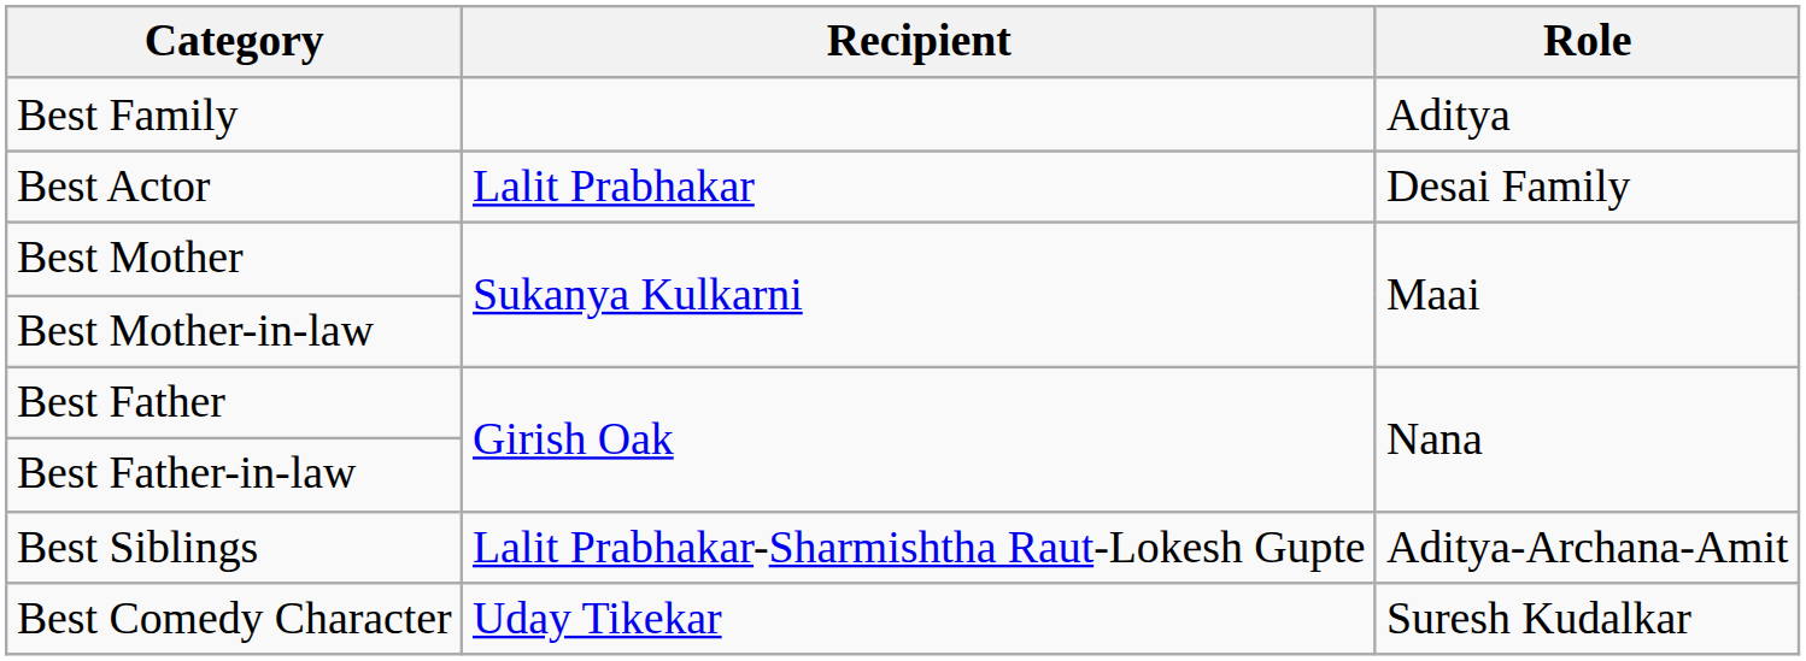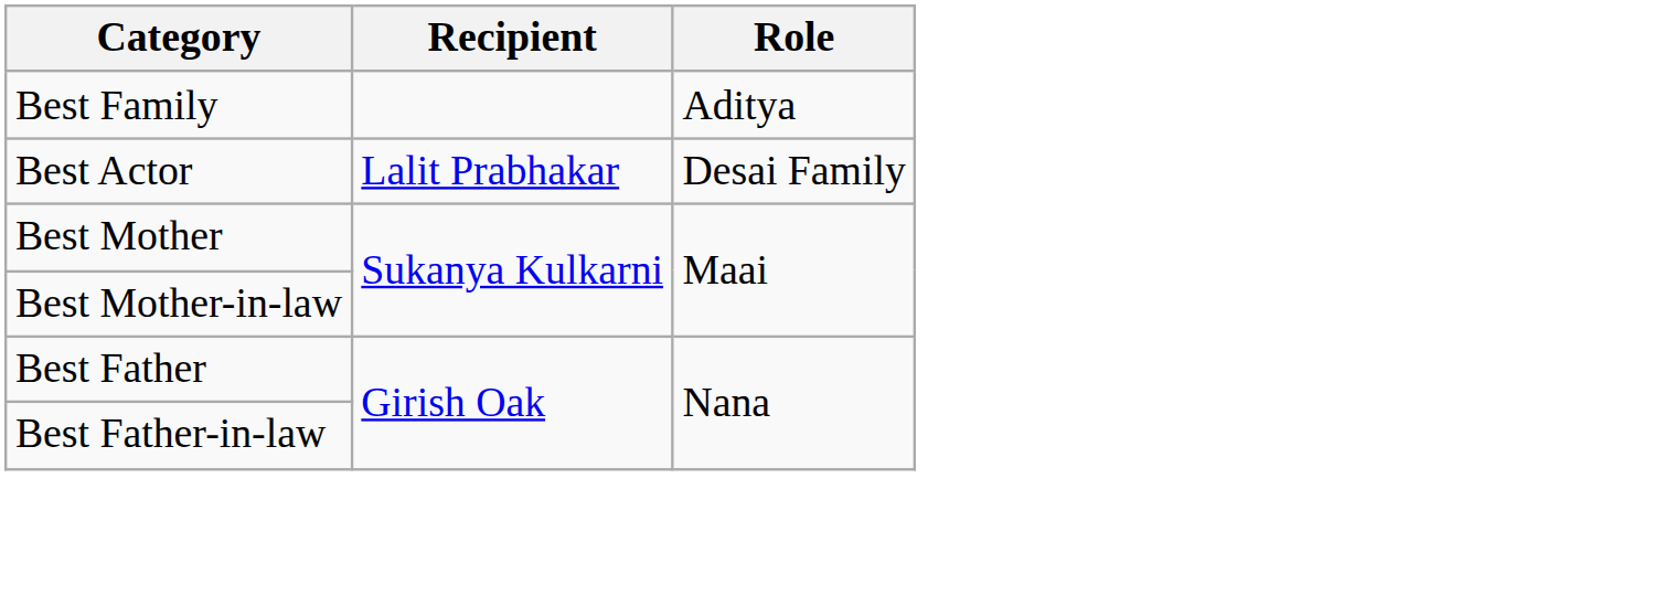 <table class="wikitable">
 <tr>
 <th>Category</th>
 <th>Recipient</th>
 <th>Role</th>
 </tr>
 <tr>
 <td>Best Family</td>
 <td></td>
 <td>Aditya</td>
 </tr>
 <tr>
 <td>Best Actor</td>
 <td><a href='#'>Lalit Prabhakar</a></td>
 <td>Desai Family</td>
 </tr>
 <tr>
 <td>Best Mother</td>
 <td rowspan="2"><a href='#'>Sukanya Kulkarni</a></td>
 <td rowspan="2">Maai</td>
 </tr>
 <tr>
 <td>Best Mother-in-law</td>
 </tr>
 <tr>
 <td>Best Father</td>
 <td rowspan="2"><a href='#'>Girish Oak</a></td>
 <td rowspan="2">Nana</td>
 </tr>
 <tr>
 <td>Best Father-in-law</td>
 </tr>
-<tr>
-<td>Best Siblings</td>
-<td><a href='#'>Lalit Prabhakar</a>-<a href='#'>Sharmishtha Raut</a>-Lokesh Gupte</td>
-<td>Aditya-Archana-Amit</td>
-</tr>
-<tr>
-<td>Best Comedy Character</td>
-<td><a href='#'>Uday Tikekar</a></td>
-<td>Suresh Kudalkar</td>
-</tr>
 </table>
